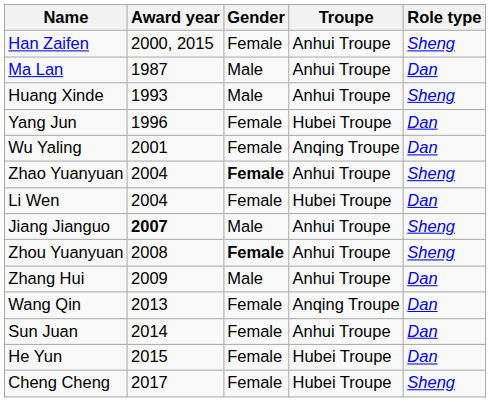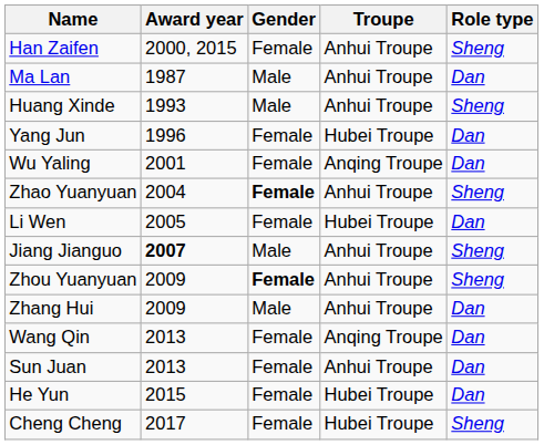 <table class="wikitable sortable">
 <tr>
 <th>Name</th>
 <th>Award year</th>
 <th>Gender</th>
 <th>Troupe</th>
 <th>Role type</th>
 </tr>
 <tr>
 <td><a href='#'>Han Zaifen</a></td>
 <td>2000, 2015</td>
 <td>Female</td>
 <td>Anhui Troupe</td>
 <td><em><a href='#'>Sheng</a></em></td>
 </tr>
 <tr>
 <td><a href='#'>Ma Lan</a></td>
 <td>1987</td>
 <td>Male</td>
 <td>Anhui Troupe</td>
 <td><em><a href='#'>Dan</a></em></td>
 </tr>
 <tr>
 <td>Huang Xinde</td>
 <td>1993</td>
 <td>Male</td>
 <td>Anhui Troupe</td>
 <td><em><a href='#'>Sheng</a></em></td>
 </tr>
 <tr>
 <td>Yang Jun</td>
 <td>1996</td>
 <td>Female</td>
 <td>Hubei Troupe</td>
 <td><em><a href='#'>Dan</a></em></td>
 </tr>
 <tr>
 <td>Wu Yaling</td>
 <td>2001</td>
 <td>Female</td>
 <td>Anqing Troupe</td>
 <td><em><a href='#'>Dan</a></em></td>
 </tr>
 <tr>
 <td>Zhao Yuanyuan</td>
 <td>2004</td>
 <td><strong>Female</strong></td>
 <td>Anhui Troupe</td>
 <td><em><a href='#'>Sheng</a></em></td>
 </tr>
 <tr>
 <td>Li Wen</td>
-<td>2004</td>
+<td>2005</td>
 <td>Female</td>
 <td>Hubei Troupe</td>
 <td><em><a href='#'>Dan</a></em></td>
 </tr>
 <tr>
 <td>Jiang Jianguo</td>
 <td><strong>2007</strong></td>
 <td>Male</td>
 <td>Anhui Troupe</td>
 <td><em><a href='#'>Sheng</a></em></td>
 </tr>
 <tr>
 <td>Zhou Yuanyuan</td>
-<td>2008</td>
+<td>2009</td>
 <td><strong>Female</strong></td>
 <td>Anhui Troupe</td>
 <td><em><a href='#'>Sheng</a></em></td>
 </tr>
 <tr>
 <td>Zhang Hui</td>
 <td>2009</td>
 <td>Male</td>
 <td>Anhui Troupe</td>
 <td><em><a href='#'>Dan</a></em></td>
 </tr>
 <tr>
 <td>Wang Qin</td>
 <td>2013</td>
 <td>Female</td>
 <td>Anqing Troupe</td>
 <td><em><a href='#'>Dan</a></em></td>
 </tr>
 <tr>
 <td>Sun Juan</td>
-<td>2014</td>
+<td>2013</td>
 <td>Female</td>
 <td>Anhui Troupe</td>
 <td><em><a href='#'>Dan</a></em></td>
 </tr>
 <tr>
 <td>He Yun</td>
 <td>2015</td>
 <td>Female</td>
 <td>Hubei Troupe</td>
 <td><em><a href='#'>Dan</a></em></td>
 </tr>
 <tr>
 <td>Cheng Cheng</td>
 <td>2017</td>
 <td>Female</td>
 <td>Hubei Troupe</td>
 <td><em><a href='#'>Sheng</a></em></td>
 </tr>
 </table>
